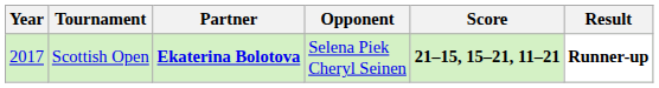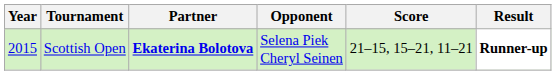 <table class="sortable wikitable" style="font-size: 90%;">
 <tr>
 <th>Year</th>
 <th>Tournament</th>
 <th>Partner</th>
 <th>Opponent</th>
 <th>Score</th>
 <th>Result</th>
 </tr>
 <tr style="background:#D4F1C5">
-<td align="center"><a href='#'>2017</a></td>
+<td align="center"><a href='#'>2015</a></td>
 <td align="left"><a href='#'>Scottish Open</a></td>
 <td align="left"><strong> <a href='#'>Ekaterina Bolotova</a></strong></td>
 <td align="left"> <a href='#'>Selena Piek</a><br> <a href='#'>Cheryl Seinen</a></td>
-<td align="left"><strong>21–15, 15–21, 11–21</strong></td>
+<td align="left">21–15, 15–21, 11–21</td>
 <td style="text-align:left; background:white"> <strong>Runner-up</strong></td>
 </tr>
 </table>
